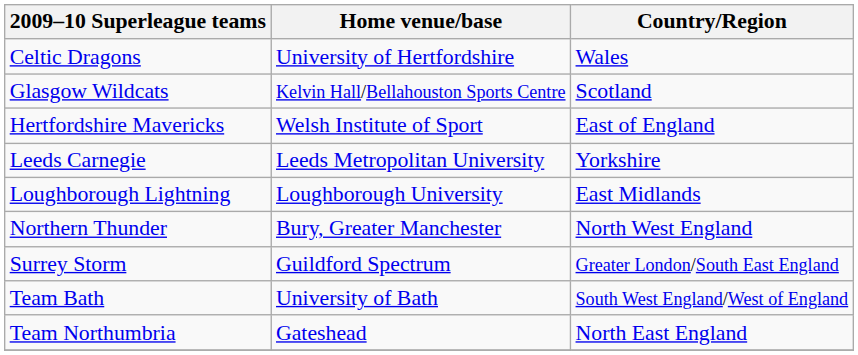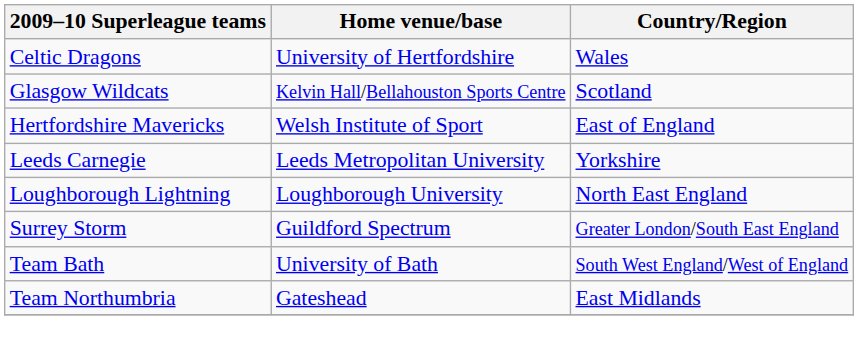 <table class="wikitable collapsible">
 <tr>
 <th>2009–10 Superleague teams</th>
 <th>Home venue/base</th>
 <th>Country/Region</th>
 </tr>
 <tr>
 <td><a href='#'>Celtic Dragons</a></td>
 <td><a href='#'>University of Hertfordshire</a></td>
 <td><a href='#'>Wales</a></td>
 </tr>
 <tr>
 <td><a href='#'>Glasgow Wildcats</a></td>
 <td><small><a href='#'>Kelvin Hall</a>/<a href='#'>Bellahouston Sports Centre</a></small></td>
 <td><a href='#'>Scotland</a></td>
 </tr>
 <tr>
 <td><a href='#'>Hertfordshire Mavericks</a></td>
 <td><a href='#'>Welsh Institute of Sport</a></td>
 <td><a href='#'>East of England</a></td>
 </tr>
 <tr>
 <td><a href='#'>Leeds Carnegie</a></td>
 <td><a href='#'>Leeds Metropolitan University</a></td>
 <td><a href='#'>Yorkshire</a></td>
 </tr>
 <tr>
 <td><a href='#'>Loughborough Lightning</a></td>
 <td><a href='#'>Loughborough University</a></td>
-<td><a href='#'>East Midlands</a></td>
-</tr>
-<tr>
-<td><a href='#'>Northern Thunder</a></td>
-<td><a href='#'>Bury, Greater Manchester</a></td>
-<td><a href='#'>North West England</a></td>
+<td><a href='#'>North East England</a></td>
 </tr>
 <tr>
 <td><a href='#'>Surrey Storm</a></td>
 <td><a href='#'>Guildford Spectrum</a></td>
 <td><small><a href='#'>Greater London</a>/<a href='#'>South East England</a></small></td>
 </tr>
 <tr>
 <td><a href='#'>Team Bath</a></td>
 <td><a href='#'>University of Bath</a></td>
 <td><small><a href='#'>South West England</a>/<a href='#'>West of England</a></small></td>
 </tr>
 <tr>
 <td><a href='#'>Team Northumbria</a></td>
 <td><a href='#'>Gateshead</a></td>
-<td><a href='#'>North East England</a></td>
+<td><a href='#'>East Midlands</a></td>
 </tr>
 <tr>
 </tr>
 </table>
